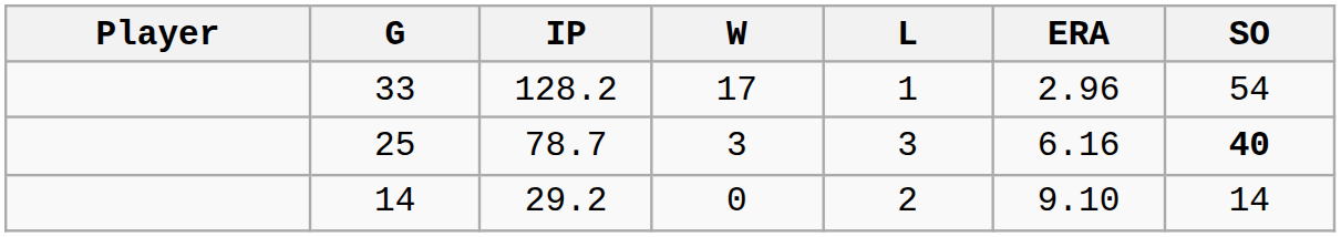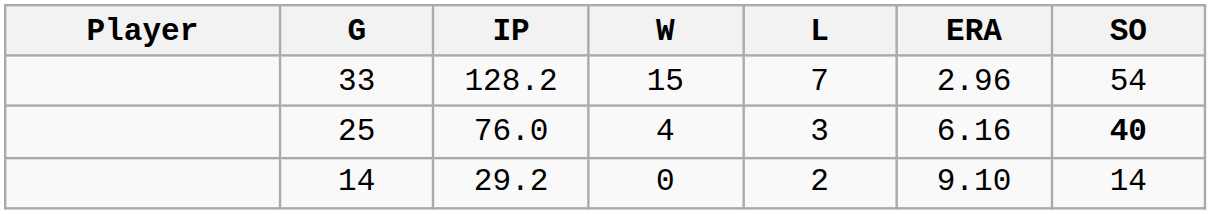 <table class="wikitable sortable">
 <tr>
 <th bgcolor="#DDDDFF" width="16%">Player</th>
 <th bgcolor="#DDDDFF" width="9%">G</th>
 <th bgcolor="#DDDDFF" width="9%">IP</th>
 <th bgcolor="#DDDDFF" width="9%">W</th>
 <th bgcolor="#DDDDFF" width="9%">L</th>
 <th bgcolor="#DDDDFF" width="9%">ERA</th>
 <th bgcolor="#DDDDFF" width="9%">SO</th>
 </tr>
 <tr align="center">
 <td></td>
 <td>33</td>
 <td>128.2</td>
-<td>17</td>
-<td>1</td>
+<td>15</td>
+<td>7</td>
 <td>2.96</td>
 <td>54</td>
 </tr>
 <tr align="center">
 <td></td>
 <td>25</td>
-<td>78.7</td>
-<td>3</td>
+<td>76.0</td>
+<td>4</td>
 <td>3</td>
 <td>6.16</td>
 <td><strong>40</strong></td>
 </tr>
 <tr align="center">
 <td></td>
 <td>14</td>
 <td>29.2</td>
 <td>0</td>
 <td>2</td>
 <td>9.10</td>
 <td>14</td>
 </tr>
 </table>
